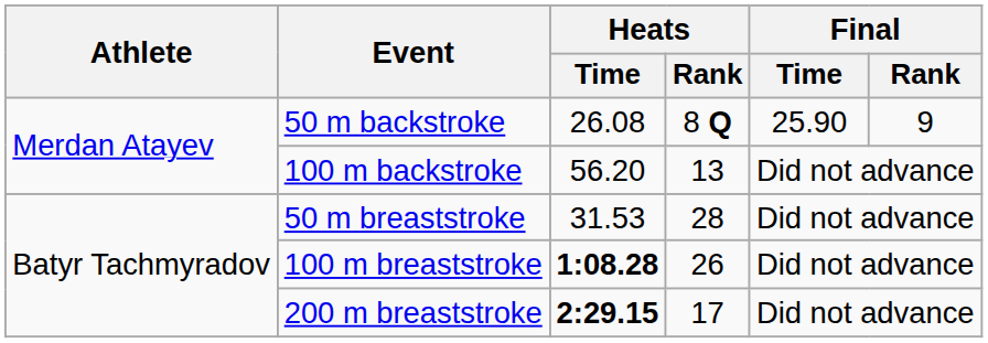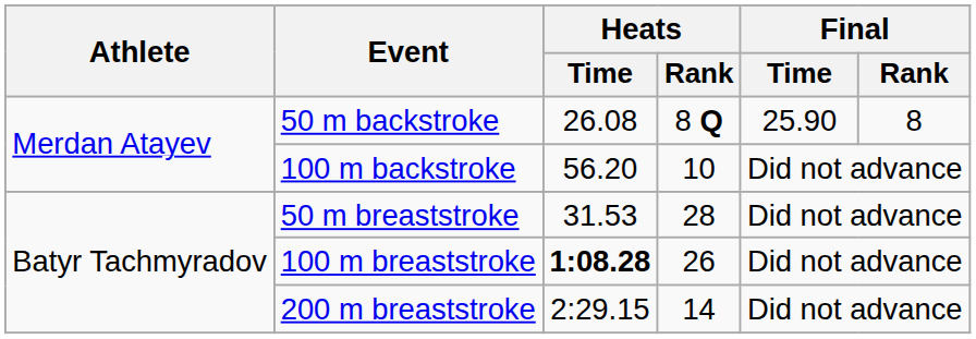 <table class=wikitable style=font-size:90%;text-align:center>
 <tr>
 <th rowspan="2">Athlete</th>
 <th rowspan="2">Event</th>
 <th colspan="2">Heats</th>
 <th colspan="2">Final</th>
 </tr>
 <tr style="font-size:95%">
 <th>Time</th>
 <th>Rank</th>
 <th>Time</th>
 <th>Rank</th>
 </tr>
 <tr>
 <td align=left rowspan=2><a href='#'>Merdan Atayev</a></td>
 <td align=left><a href='#'>50 m backstroke</a></td>
 <td>26.08</td>
 <td>8 <strong>Q</strong></td>
 <td>25.90</td>
-<td>9</td>
+<td>8</td>
 </tr>
 <tr>
 <td align=left><a href='#'>100 m backstroke</a></td>
 <td>56.20</td>
-<td>13</td>
+<td>10</td>
 <td colspan=2>Did not advance</td>
 </tr>
 <tr>
 <td align=left rowspan=3>Batyr Tachmyradov</td>
 <td align=left><a href='#'>50 m breaststroke</a></td>
 <td>31.53</td>
 <td>28</td>
 <td colspan=2>Did not advance</td>
 </tr>
 <tr>
 <td align=left><a href='#'>100 m breaststroke</a></td>
 <td><strong>1:08.28</strong></td>
 <td>26</td>
 <td colspan=2>Did not advance</td>
 </tr>
 <tr>
 <td align=left><a href='#'>200 m breaststroke</a></td>
-<td><strong>2:29.15</strong></td>
-<td>17</td>
+<td>2:29.15</td>
+<td>14</td>
 <td colspan=2>Did not advance</td>
 </tr>
 </table>
